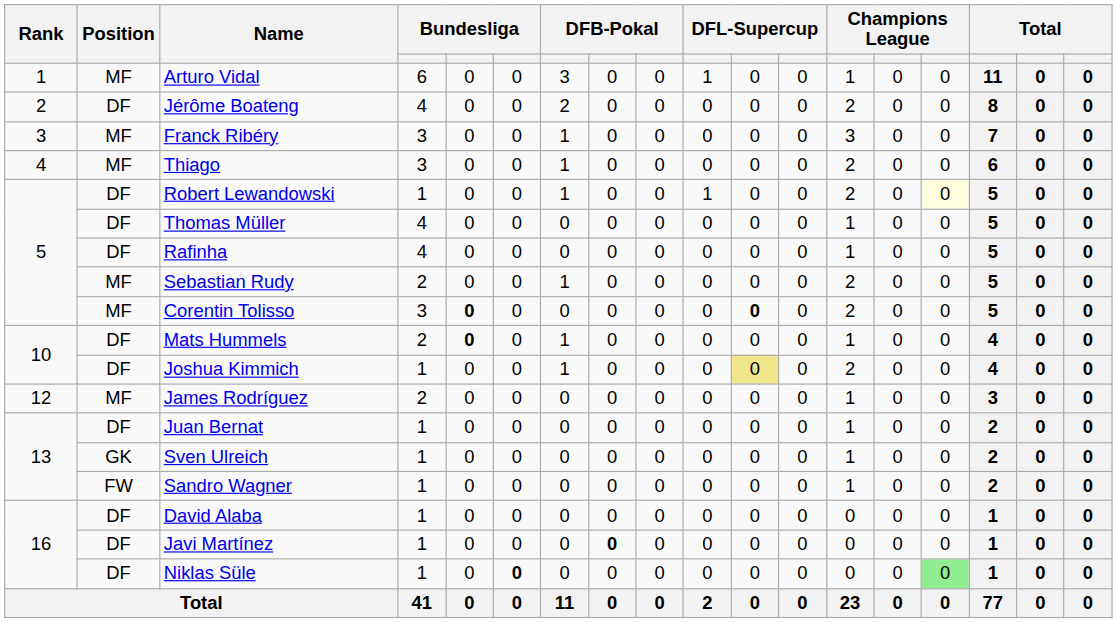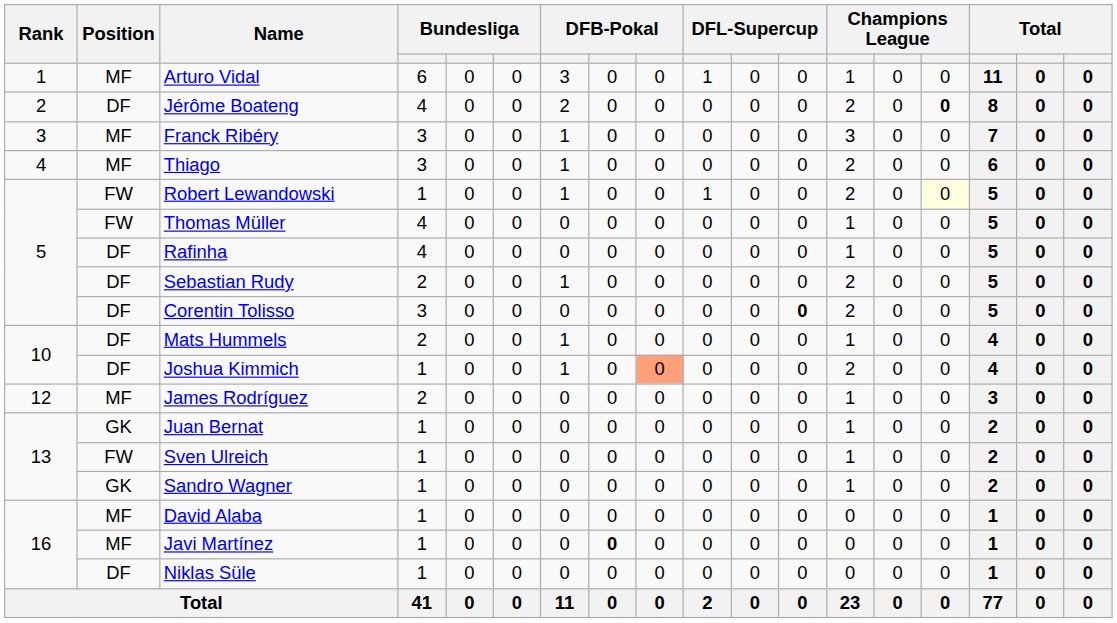 <table class="wikitable" style="text-align:center;">
 <tr>
 <th rowspan="2" style="width:56px;">Rank</th>
 <th rowspan="2" style="width:64px;">Position</th>
 <th rowspan="2" style="width:200px;">Name</th>
 <th colspan="3" style="width:84px;">Bundesliga</th>
 <th colspan="3" style="width:84px;">DFB-Pokal</th>
 <th colspan="3" style="width:84px;">DFL-Supercup</th>
 <th colspan="3" style="width:84px;">Champions League</th>
 <th colspan="3" style="width:84px;">Total</th>
 </tr>
 <tr>
 <th style="width:34px;"></th>
 <th style="width:34px;"></th>
 <th style="width:34px;"></th>
 <th style="width:34px;"></th>
 <th style="width:34px;"></th>
 <th style="width:34px;"></th>
 <th style="width:34px;"></th>
 <th style="width:34px;"></th>
 <th style="width:34px;"></th>
 <th style="width:34px;"></th>
 <th style="width:34px;"></th>
 <th style="width:34px;"></th>
 <th style="width:34px;"></th>
 <th style="width:34px;"></th>
 <th style="width:34px;"></th>
 </tr>
 <tr>
 <td>1</td>
 <td>MF</td>
 <td align=left> <a href='#'>Arturo Vidal</a></td>
 <td>6</td>
 <td>0</td>
 <td>0</td>
 <td>3</td>
 <td>0</td>
 <td>0</td>
 <td>1</td>
 <td>0</td>
 <td>0</td>
 <td>1</td>
 <td>0</td>
 <td>0</td>
 <th>11</th>
 <th>0</th>
 <th>0</th>
 </tr>
 <tr>
 <td>2</td>
 <td>DF</td>
 <td align=left> <a href='#'>Jérôme Boateng</a></td>
 <td>4</td>
 <td>0</td>
 <td>0</td>
 <td>2</td>
 <td>0</td>
 <td>0</td>
 <td>0</td>
 <td>0</td>
 <td>0</td>
 <td>2</td>
 <td>0</td>
-<td>0</td>
+<td><strong>0</strong></td>
 <th>8</th>
 <th>0</th>
 <th>0</th>
 </tr>
 <tr>
 <td>3</td>
 <td>MF</td>
 <td align=left> <a href='#'>Franck Ribéry</a></td>
 <td>3</td>
 <td>0</td>
 <td>0</td>
 <td>1</td>
 <td>0</td>
 <td>0</td>
 <td>0</td>
 <td>0</td>
 <td>0</td>
 <td>3</td>
 <td>0</td>
 <td>0</td>
 <th>7</th>
 <th>0</th>
 <th>0</th>
 </tr>
 <tr>
 <td>4</td>
 <td>MF</td>
 <td align=left> <a href='#'>Thiago</a></td>
 <td>3</td>
 <td>0</td>
 <td>0</td>
 <td>1</td>
 <td>0</td>
 <td>0</td>
 <td>0</td>
 <td>0</td>
 <td>0</td>
 <td>2</td>
 <td>0</td>
 <td>0</td>
 <th>6</th>
 <th>0</th>
 <th>0</th>
 </tr>
 <tr>
 <td rowspan="5">5</td>
-<td>DF</td>
+<td>FW</td>
 <td align=left> <a href='#'>Robert Lewandowski</a></td>
 <td>1</td>
 <td>0</td>
 <td>0</td>
 <td>1</td>
 <td>0</td>
 <td>0</td>
 <td>1</td>
 <td>0</td>
 <td>0</td>
 <td>2</td>
 <td>0</td>
 <td style="background: lightyellow;">0</td>
 <th>5</th>
 <th>0</th>
 <th>0</th>
 </tr>
 <tr>
-<td>DF</td>
+<td>FW</td>
 <td align=left> <a href='#'>Thomas Müller</a></td>
 <td>4</td>
 <td>0</td>
 <td>0</td>
 <td>0</td>
 <td>0</td>
 <td>0</td>
 <td>0</td>
 <td>0</td>
 <td>0</td>
 <td>1</td>
 <td>0</td>
 <td>0</td>
 <th>5</th>
 <th>0</th>
 <th>0</th>
 </tr>
 <tr>
 <td>DF</td>
 <td align=left> <a href='#'>Rafinha</a></td>
 <td>4</td>
 <td>0</td>
 <td>0</td>
 <td>0</td>
 <td>0</td>
 <td>0</td>
 <td>0</td>
 <td>0</td>
 <td>0</td>
 <td>1</td>
 <td>0</td>
 <td>0</td>
 <th>5</th>
 <th>0</th>
 <th>0</th>
 </tr>
 <tr>
-<td>MF</td>
+<td>DF</td>
 <td align=left> <a href='#'>Sebastian Rudy</a></td>
 <td>2</td>
 <td>0</td>
 <td>0</td>
 <td>1</td>
 <td>0</td>
 <td>0</td>
 <td>0</td>
 <td>0</td>
 <td>0</td>
 <td>2</td>
 <td>0</td>
 <td>0</td>
 <th>5</th>
 <th>0</th>
 <th>0</th>
 </tr>
 <tr>
-<td>MF</td>
+<td>DF</td>
 <td align=left> <a href='#'>Corentin Tolisso</a></td>
 <td>3</td>
-<td><strong>0</strong></td>
+<td>0</td>
+<td>0</td>
 <td>0</td>
 <td>0</td>
 <td>0</td>
 <td>0</td>
 <td>0</td>
 <td><strong>0</strong></td>
-<td>0</td>
 <td>2</td>
 <td>0</td>
 <td>0</td>
 <th>5</th>
 <th>0</th>
 <th>0</th>
 </tr>
 <tr>
 <td rowspan="2">10</td>
 <td>DF</td>
 <td align=left> <a href='#'>Mats Hummels</a></td>
 <td>2</td>
-<td><strong>0</strong></td>
+<td>0</td>
 <td>0</td>
 <td>1</td>
 <td>0</td>
 <td>0</td>
 <td>0</td>
 <td>0</td>
 <td>0</td>
 <td>1</td>
 <td>0</td>
 <td>0</td>
 <th>4</th>
 <th>0</th>
 <th>0</th>
 </tr>
 <tr>
 <td>DF</td>
 <td align=left> <a href='#'>Joshua Kimmich</a></td>
 <td>1</td>
 <td>0</td>
 <td>0</td>
 <td>1</td>
 <td>0</td>
+<td style="background: lightsalmon;">0</td>
 <td>0</td>
 <td>0</td>
-<td style="background: khaki;">0</td>
 <td>0</td>
 <td>2</td>
 <td>0</td>
 <td>0</td>
 <th>4</th>
 <th>0</th>
 <th>0</th>
 </tr>
 <tr>
 <td>12</td>
 <td>MF</td>
 <td align=left> <a href='#'>James Rodríguez</a></td>
 <td>2</td>
 <td>0</td>
 <td>0</td>
 <td>0</td>
 <td>0</td>
 <td>0</td>
 <td>0</td>
 <td>0</td>
 <td>0</td>
 <td>1</td>
 <td>0</td>
 <td>0</td>
 <th>3</th>
 <th>0</th>
 <th>0</th>
 </tr>
 <tr>
 <td rowspan="3">13</td>
-<td>DF</td>
+<td>GK</td>
 <td align=left> <a href='#'>Juan Bernat</a></td>
 <td>1</td>
 <td>0</td>
 <td>0</td>
 <td>0</td>
 <td>0</td>
 <td>0</td>
 <td>0</td>
 <td>0</td>
 <td>0</td>
 <td>1</td>
 <td>0</td>
 <td>0</td>
 <th>2</th>
 <th>0</th>
 <th>0</th>
 </tr>
 <tr>
-<td>GK</td>
+<td>FW</td>
 <td align=left> <a href='#'>Sven Ulreich</a></td>
 <td>1</td>
 <td>0</td>
 <td>0</td>
 <td>0</td>
 <td>0</td>
 <td>0</td>
 <td>0</td>
 <td>0</td>
 <td>0</td>
 <td>1</td>
 <td>0</td>
 <td>0</td>
 <th>2</th>
 <th>0</th>
 <th>0</th>
 </tr>
 <tr>
-<td>FW</td>
+<td>GK</td>
 <td align=left> <a href='#'>Sandro Wagner</a></td>
 <td>1</td>
 <td>0</td>
 <td>0</td>
 <td>0</td>
 <td>0</td>
 <td>0</td>
 <td>0</td>
 <td>0</td>
 <td>0</td>
 <td>1</td>
 <td>0</td>
 <td>0</td>
 <th>2</th>
 <th>0</th>
 <th>0</th>
 </tr>
 <tr>
 <td rowspan="3">16</td>
-<td>DF</td>
+<td>MF</td>
 <td align=left> <a href='#'>David Alaba</a></td>
 <td>1</td>
 <td>0</td>
 <td>0</td>
 <td>0</td>
 <td>0</td>
 <td>0</td>
 <td>0</td>
 <td>0</td>
 <td>0</td>
 <td>0</td>
 <td>0</td>
 <td>0</td>
 <th>1</th>
 <th>0</th>
 <th>0</th>
 </tr>
 <tr>
-<td>DF</td>
+<td>MF</td>
 <td align=left> <a href='#'>Javi Martínez</a></td>
 <td>1</td>
 <td>0</td>
 <td>0</td>
 <td>0</td>
 <td><strong>0</strong></td>
 <td>0</td>
 <td>0</td>
 <td>0</td>
 <td>0</td>
 <td>0</td>
 <td>0</td>
 <td>0</td>
 <th>1</th>
 <th>0</th>
 <th>0</th>
 </tr>
 <tr>
 <td>DF</td>
 <td align=left> <a href='#'>Niklas Süle</a></td>
 <td>1</td>
 <td>0</td>
-<td><strong>0</strong></td>
 <td>0</td>
 <td>0</td>
 <td>0</td>
 <td>0</td>
 <td>0</td>
 <td>0</td>
 <td>0</td>
 <td>0</td>
-<td style="background: lightgreen;">0</td>
+<td>0</td>
+<td>0</td>
 <th>1</th>
 <th>0</th>
 <th>0</th>
 </tr>
 <tr>
 <th colspan="3">Total</th>
 <th>41</th>
 <th>0</th>
 <th>0</th>
 <th>11</th>
 <th>0</th>
 <th>0</th>
 <th>2</th>
 <th>0</th>
 <th>0</th>
 <th>23</th>
 <th>0</th>
 <th>0</th>
 <th>77</th>
 <th>0</th>
 <th>0</th>
 </tr>
 </table>
